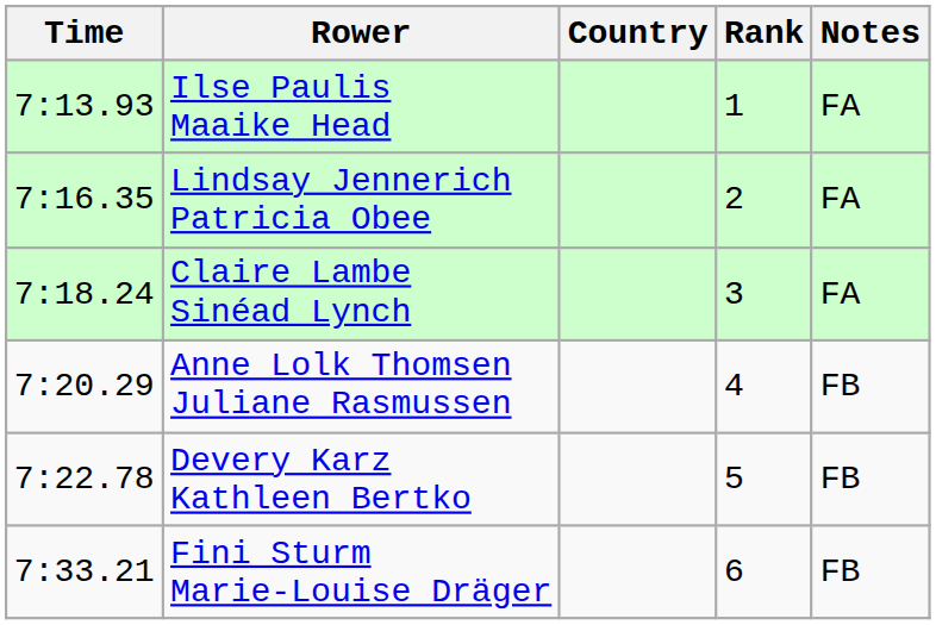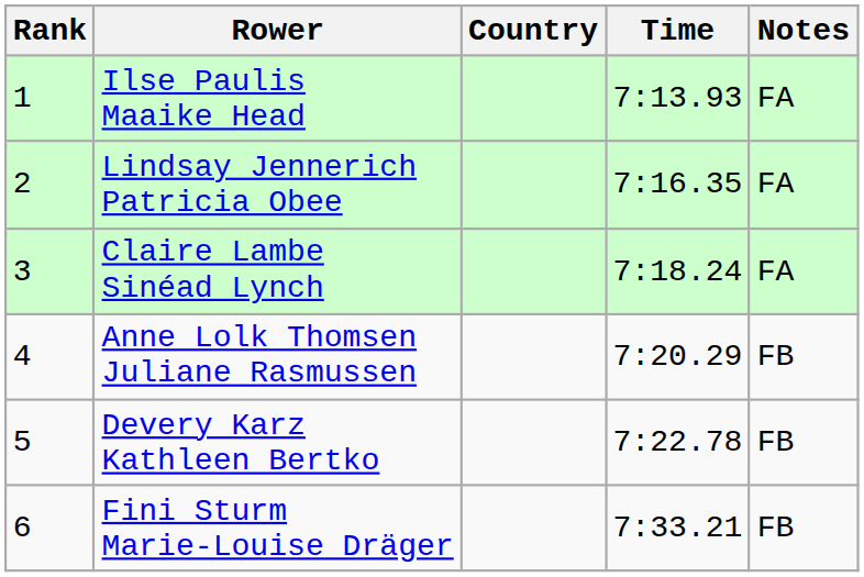 <table class="wikitable">
 <tr>
-<th>Time</th>
+<th>Rank</th>
 <th>Rower</th>
 <th>Country</th>
-<th>Rank</th>
+<th>Time</th>
 <th>Notes</th>
 </tr>
 <tr bgcolor=ccffcc>
-<td>7:13.93</td>
+<td>1</td>
 <td><a href='#'>Ilse Paulis</a><br><a href='#'>Maaike Head</a></td>
 <td></td>
-<td>1</td>
+<td>7:13.93</td>
 <td>FA</td>
 </tr>
 <tr bgcolor=ccffcc>
-<td>7:16.35</td>
+<td>2</td>
 <td><a href='#'>Lindsay Jennerich</a><br><a href='#'>Patricia Obee</a></td>
 <td></td>
-<td>2</td>
+<td>7:16.35</td>
 <td>FA</td>
 </tr>
 <tr bgcolor=ccffcc>
-<td>7:18.24</td>
+<td>3</td>
 <td><a href='#'>Claire Lambe</a><br><a href='#'>Sinéad Lynch</a></td>
 <td></td>
-<td>3</td>
+<td>7:18.24</td>
 <td>FA</td>
 </tr>
 <tr>
-<td>7:20.29</td>
+<td>4</td>
 <td><a href='#'>Anne Lolk Thomsen</a><br><a href='#'>Juliane Rasmussen</a></td>
 <td></td>
-<td>4</td>
+<td>7:20.29</td>
 <td>FB</td>
 </tr>
 <tr>
-<td>7:22.78</td>
+<td>5</td>
 <td><a href='#'>Devery Karz</a><br><a href='#'>Kathleen Bertko</a></td>
 <td></td>
-<td>5</td>
+<td>7:22.78</td>
 <td>FB</td>
 </tr>
 <tr>
-<td>7:33.21</td>
+<td>6</td>
 <td><a href='#'>Fini Sturm</a><br><a href='#'>Marie-Louise Dräger</a></td>
 <td></td>
-<td>6</td>
+<td>7:33.21</td>
 <td>FB</td>
 </tr>
 </table>
